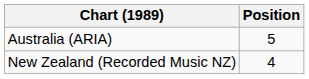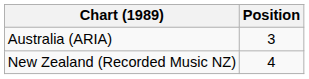 <table class="wikitable">
 <tr>
 <th>Chart (1989)</th>
 <th>Position</th>
 </tr>
 <tr>
 <td>Australia (ARIA)</td>
-<td align="center">5</td>
+<td align="center">3</td>
 </tr>
 <tr>
 <td>New Zealand (Recorded Music NZ)</td>
 <td align="center">4</td>
 </tr>
 </table>
